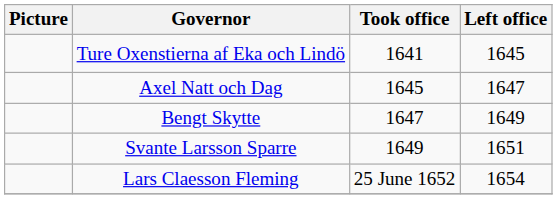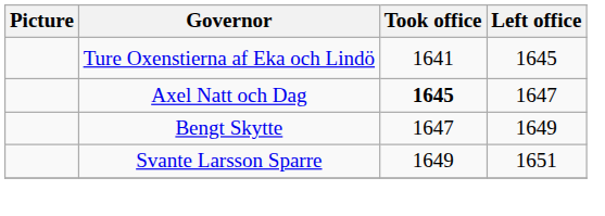 <table class="wikitable" style="text-align:center;">
 <tr>
 <th>Picture</th>
 <th>Governor</th>
 <th>Took office</th>
 <th>Left office</th>
 </tr>
 <tr style="height:2em;">
 <td></td>
 <td><a href='#'>Ture Oxenstierna af Eka och Lindö</a></td>
 <td>1641</td>
 <td>1645</td>
 </tr>
 <tr>
 <td></td>
 <td><a href='#'>Axel Natt och Dag</a></td>
-<td>1645</td>
+<td><strong>1645</strong></td>
 <td>1647</td>
 </tr>
 <tr>
 <td></td>
 <td><a href='#'>Bengt Skytte</a></td>
 <td>1647</td>
 <td>1649</td>
 </tr>
 <tr>
 <td></td>
 <td><a href='#'>Svante Larsson Sparre</a></td>
 <td>1649</td>
 <td>1651</td>
 </tr>
 <tr>
-<td></td>
-<td><a href='#'>Lars Claesson Fleming</a></td>
-<td>25 June 1652</td>
-<td>1654</td>
-</tr>
-<tr>
 </tr>
 </table>
